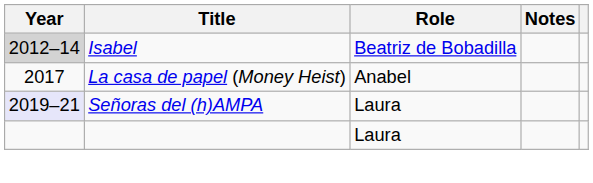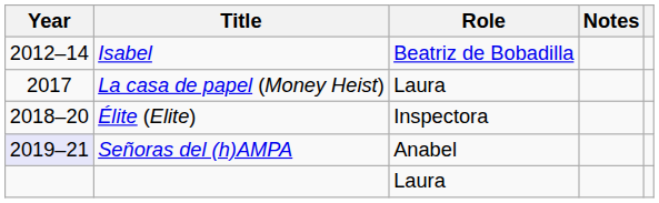 <table class="wikitable sortable">
 <tr>
 <th>Year</th>
 <th>Title</th>
 <th>Role</th>
 <th class="unsortable">Notes</th>
 <th></th>
 </tr>
 <tr>
-<td align = "center" style="background: lightgrey;">2012–14</td>
+<td align = "center">2012–14</td>
 <td><em><a href='#'>Isabel</a></em></td>
 <td><a href='#'>Beatriz de Bobadilla</a></td>
 <td></td>
 <td align = "center"></td>
 </tr>
 <tr>
 <td align = "center">2017</td>
 <td><em><a href='#'>La casa de papel</a></em> (<em>Money Heist</em>)</td>
-<td>Anabel</td>
+<td>Laura</td>
+<td></td>
+<td align = "center"></td>
+</tr>
+<tr>
+<td align = "center">2018–20</td>
+<td><em><a href='#'>Élite</a></em> (<em>Elite</em>)</td>
+<td>Inspectora</td>
 <td></td>
 <td align = "center"></td>
 </tr>
 <tr>
 <td align = "center" style="background: lavender;">2019–21</td>
 <td><em><a href='#'>Señoras del (h)AMPA</a></em></td>
-<td>Laura</td>
+<td>Anabel</td>
 <td></td>
 <td align = "center"></td>
 </tr>
 <tr>
 <td></td>
 <td><em></em></td>
 <td>Laura</td>
 <td></td>
 <td></td>
 </tr>
 </table>
